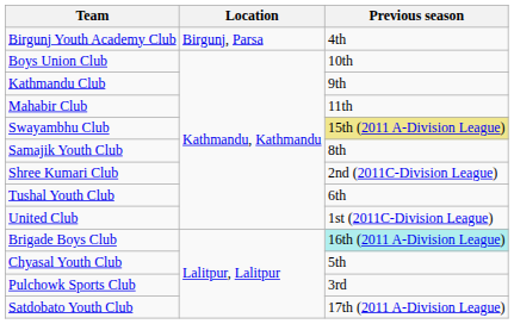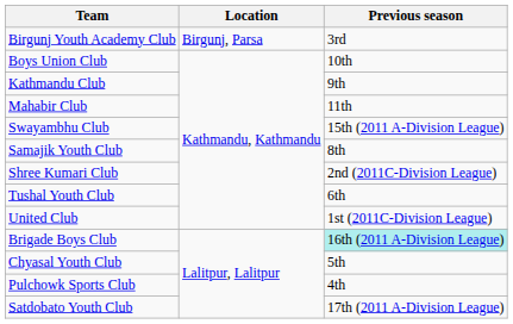 <table class="wikitable sortable">
 <tr>
 <th>Team</th>
 <th>Location</th>
 <th>Previous season</th>
 </tr>
 <tr>
 <td><a href='#'>Birgunj Youth Academy Club</a></td>
 <td><a href='#'>Birgunj</a>, <a href='#'>Parsa</a></td>
-<td>4th</td>
+<td>3rd</td>
 </tr>
 <tr>
 <td><a href='#'>Boys Union Club</a></td>
 <td rowspan="8"><a href='#'>Kathmandu</a>, <a href='#'>Kathmandu</a></td>
 <td>10th</td>
 </tr>
 <tr>
 <td><a href='#'>Kathmandu Club</a></td>
 <td>9th</td>
 </tr>
 <tr>
 <td><a href='#'>Mahabir Club</a></td>
 <td>11th</td>
 </tr>
 <tr>
 <td><a href='#'>Swayambhu Club</a></td>
-<td style="background: khaki;">15th (<a href='#'>2011 A-Division League</a>)</td>
+<td>15th (<a href='#'>2011 A-Division League</a>)</td>
 </tr>
 <tr>
 <td><a href='#'>Samajik Youth Club</a></td>
 <td>8th</td>
 </tr>
 <tr>
 <td><a href='#'>Shree Kumari Club</a></td>
 <td>2nd (<a href='#'>2011C-Division League</a>)</td>
 </tr>
 <tr>
 <td><a href='#'>Tushal Youth Club</a></td>
 <td>6th</td>
 </tr>
 <tr>
 <td><a href='#'>United Club</a></td>
 <td>1st (<a href='#'>2011C-Division League</a>)</td>
 </tr>
 <tr>
 <td><a href='#'>Brigade Boys Club</a></td>
 <td rowspan="4"><a href='#'>Lalitpur</a>, <a href='#'>Lalitpur</a></td>
 <td style="background: paleturquoise;">16th (<a href='#'>2011 A-Division League</a>)</td>
 </tr>
 <tr>
 <td><a href='#'>Chyasal Youth Club</a></td>
 <td>5th</td>
 </tr>
 <tr>
 <td><a href='#'>Pulchowk Sports Club</a></td>
-<td>3rd</td>
+<td>4th</td>
 </tr>
 <tr>
 <td><a href='#'>Satdobato Youth Club</a></td>
 <td>17th (<a href='#'>2011 A-Division League</a>)</td>
 </tr>
 </table>
